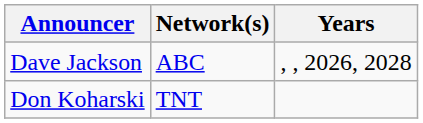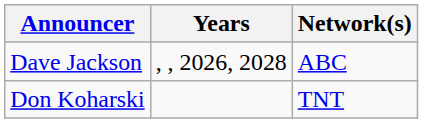 <table class="wikitable">
 <tr>
 <th><a href='#'>Announcer</a></th>
+<th>Years</th>
 <th>Network(s)</th>
-<th>Years</th>
 </tr>
 <tr>
 <td><a href='#'>Dave Jackson</a></td>
+<td>, , 2026, 2028</td>
 <td><a href='#'>ABC</a></td>
-<td>, , 2026, 2028</td>
 </tr>
 <tr>
 <td><a href='#'>Don Koharski</a></td>
+<td></td>
 <td><a href='#'>TNT</a></td>
-<td></td>
 </tr>
 </table>
